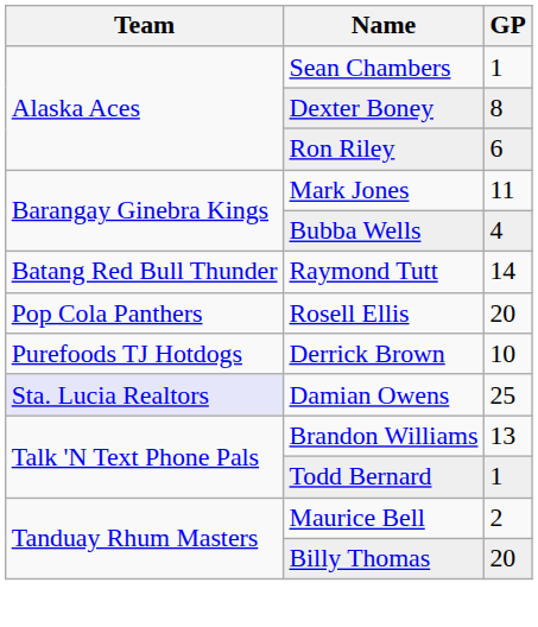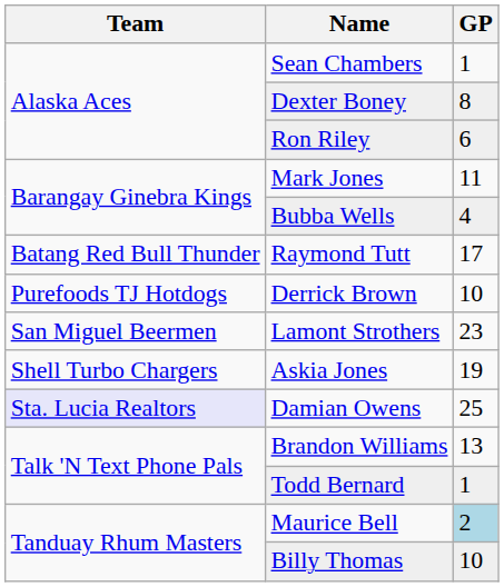 <table class="wikitable">
 <tr>
 <th>Team</th>
 <th>Name</th>
 <th>GP</th>
 </tr>
 <tr>
 <td rowspan=3><a href='#'>Alaska Aces</a></td>
 <td> <a href='#'>Sean Chambers</a></td>
 <td>1</td>
 </tr>
 <tr bgcolor=#efefef>
 <td> <a href='#'>Dexter Boney</a></td>
 <td>8</td>
 </tr>
 <tr bgcolor=#efefef>
 <td> <a href='#'>Ron Riley</a></td>
 <td>6</td>
 </tr>
 <tr>
 <td rowspan=2><a href='#'>Barangay Ginebra Kings</a></td>
 <td> <a href='#'>Mark Jones</a></td>
 <td>11</td>
 </tr>
 <tr bgcolor=#efefef>
 <td> <a href='#'>Bubba Wells</a></td>
 <td>4</td>
 </tr>
 <tr>
 <td><a href='#'>Batang Red Bull Thunder</a></td>
 <td> <a href='#'>Raymond Tutt</a></td>
-<td>14</td>
-</tr>
-<tr>
-<td><a href='#'>Pop Cola Panthers</a></td>
-<td> <a href='#'>Rosell Ellis</a></td>
-<td>20</td>
+<td>17</td>
 </tr>
 <tr>
 <td><a href='#'>Purefoods TJ Hotdogs</a></td>
 <td> <a href='#'>Derrick Brown</a></td>
 <td>10</td>
+</tr>
+<tr>
+<td><a href='#'>San Miguel Beermen</a></td>
+<td> <a href='#'>Lamont Strothers</a></td>
+<td>23</td>
+</tr>
+<tr>
+<td><a href='#'>Shell Turbo Chargers</a></td>
+<td> <a href='#'>Askia Jones</a></td>
+<td>19</td>
 </tr>
 <tr>
 <td style="background: lavender;"><a href='#'>Sta. Lucia Realtors</a></td>
 <td> <a href='#'>Damian Owens</a></td>
 <td>25</td>
 </tr>
 <tr>
 <td rowspan=2><a href='#'>Talk 'N Text Phone Pals</a></td>
 <td> <a href='#'>Brandon Williams</a></td>
 <td>13</td>
 </tr>
 <tr bgcolor=#efefef>
 <td> <a href='#'>Todd Bernard</a></td>
 <td>1</td>
 </tr>
 <tr>
 <td rowspan=2><a href='#'>Tanduay Rhum Masters</a></td>
 <td> <a href='#'>Maurice Bell</a></td>
-<td>2</td>
+<td style="background: lightblue;">2</td>
 </tr>
 <tr bgcolor=#efefef>
 <td> <a href='#'>Billy Thomas</a></td>
-<td>20</td>
+<td>10</td>
 </tr>
 </table>
